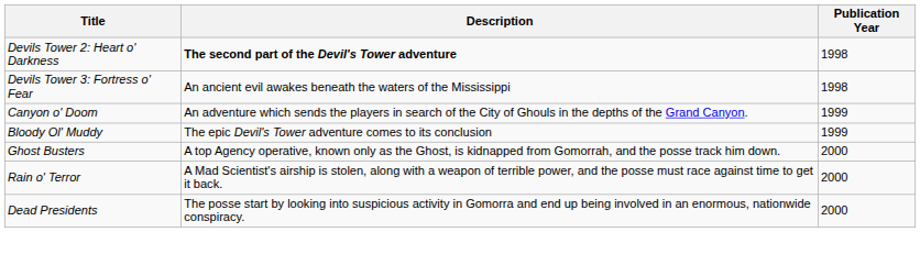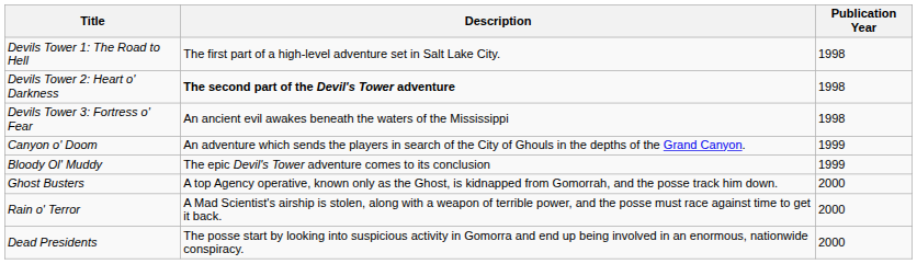 <table class="wikitable" style="width: 1200px">
 <tr>
 <th>Title</th>
 <th>Description</th>
 <th>Publication Year</th>
+</tr>
+<tr>
+<td><em>Devils Tower 1: The Road to Hell </em></td>
+<td>The first part of a high-level adventure set in Salt Lake City.</td>
+<td>1998</td>
 </tr>
 <tr>
 <td><em>Devils Tower 2: Heart o' Darkness</em></td>
 <td><strong>The second part of the <em>Devil's Tower</em> adventure</strong></td>
 <td>1998</td>
 </tr>
 <tr>
 <td><em>Devils Tower 3: Fortress o' Fear</em></td>
 <td>An ancient evil awakes beneath the waters of the Mississippi</td>
 <td>1998</td>
 </tr>
 <tr>
 <td><em>Canyon o' Doom</em></td>
 <td>An adventure which sends the players in search of the City of Ghouls in the depths of the <a href='#'>Grand Canyon</a>.</td>
 <td>1999</td>
 </tr>
 <tr>
 <td><em>Bloody Ol' Muddy</em></td>
 <td>The epic <em>Devil's Tower</em> adventure comes to its conclusion</td>
 <td>1999</td>
 </tr>
 <tr>
 <td><em>Ghost Busters</em></td>
 <td>A top Agency operative, known only as the Ghost, is kidnapped from Gomorrah, and the posse track him down.</td>
 <td>2000</td>
 </tr>
 <tr>
 <td><em>Rain o' Terror</em></td>
 <td>A Mad Scientist's airship is stolen, along with a weapon of terrible power, and the posse must race against time to get it back.</td>
 <td>2000</td>
 </tr>
 <tr>
 <td><em>Dead Presidents</em></td>
 <td>The posse start by looking into suspicious activity in Gomorra and end up being involved in an enormous, nationwide conspiracy.</td>
 <td>2000</td>
 </tr>
 </table>
